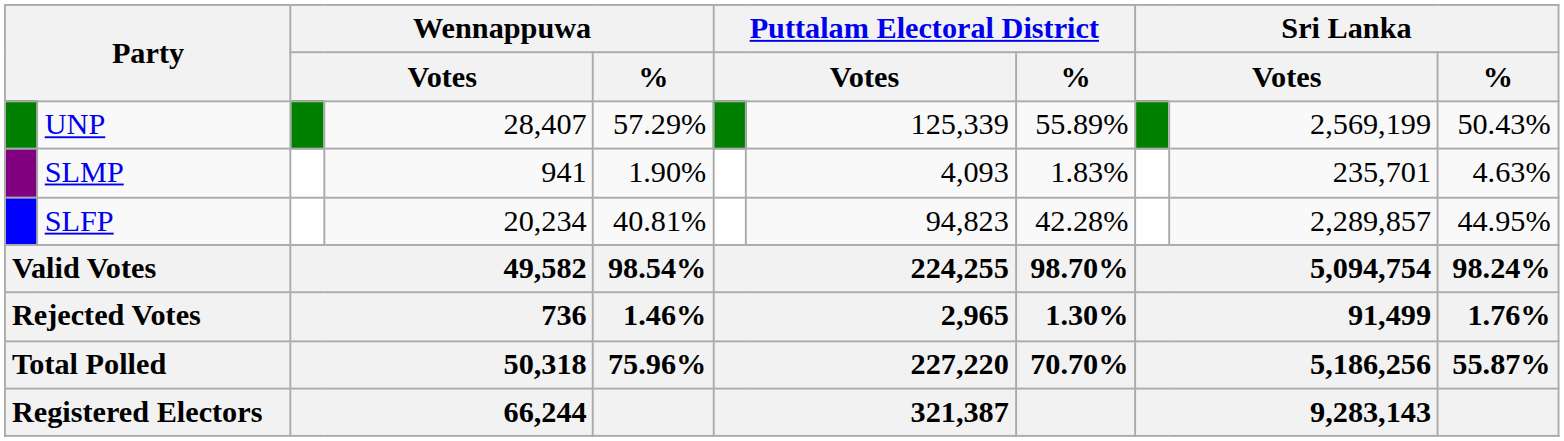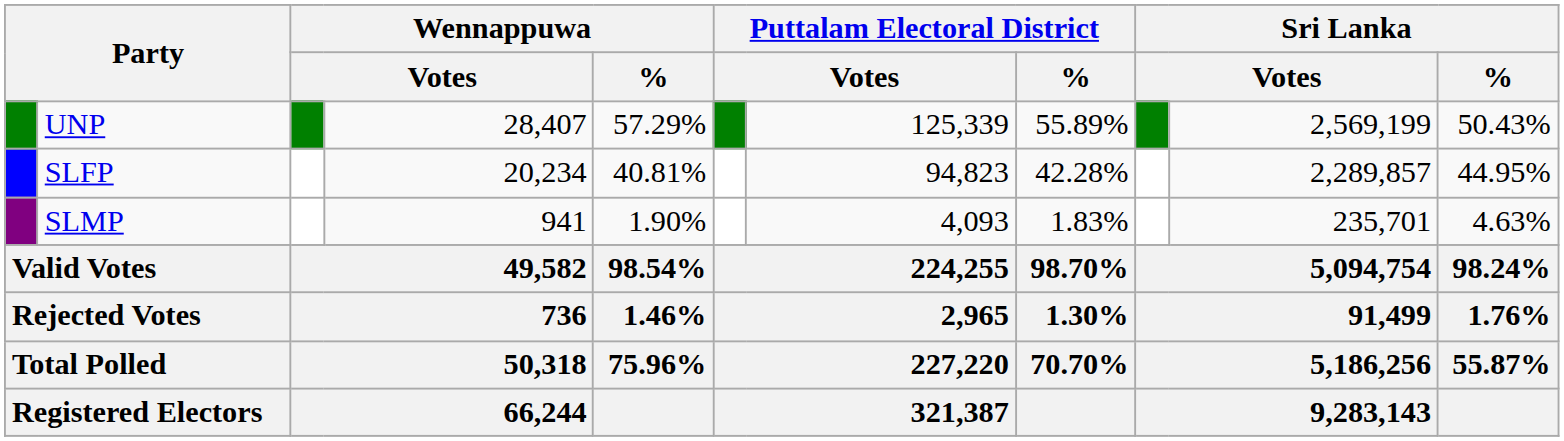 <table class="wikitable">
 <tr>
 <th colspan="2" width="144px"rowspan="2">Party</th>
 <th colspan="3" width="216px">Wennappuwa</th>
 <th colspan="3" width="216px"><a href='#'>Puttalam Electoral District</a></th>
 <th colspan="3" width="216px">Sri Lanka</th>
 </tr>
 <tr>
 <th colspan="2" width="144px">Votes</th>
 <th>%</th>
 <th colspan="2" width="144px">Votes</th>
 <th>%</th>
 <th colspan="2" width="144px">Votes</th>
 <th>%</th>
 </tr>
 <tr>
 <td style="background-color:green;" width="10px"></td>
 <td style="text-align:left;"><a href='#'>UNP</a></td>
 <td style="background-color:green;" width="10px"></td>
 <td style="text-align:right;">28,407</td>
 <td style="text-align:right;">57.29%</td>
 <td style="background-color:green;" width="10px"></td>
 <td style="text-align:right;">125,339</td>
 <td style="text-align:right;">55.89%</td>
 <td style="background-color:green;" width="10px"></td>
 <td style="text-align:right;">2,569,199</td>
 <td style="text-align:right;">50.43%</td>
 </tr>
 <tr>
+<td style="background-color:blue;" width="10px"></td>
+<td style="text-align:left;"><a href='#'>SLFP</a></td>
+<td style="background-color:white;" width="10px"></td>
+<td style="text-align:right;">20,234</td>
+<td style="text-align:right;">40.81%</td>
+<td style="background-color:white;" width="10px"></td>
+<td style="text-align:right;">94,823</td>
+<td style="text-align:right;">42.28%</td>
+<td style="background-color:white;" width="10px"></td>
+<td style="text-align:right;">2,289,857</td>
+<td style="text-align:right;">44.95%</td>
+</tr>
+<tr>
 <td style="background-color:purple;" width="10px"></td>
 <td style="text-align:left;"><a href='#'>SLMP</a></td>
 <td style="background-color:white;" width="10px"></td>
 <td style="text-align:right;">941</td>
 <td style="text-align:right;">1.90%</td>
 <td style="background-color:white;" width="10px"></td>
 <td style="text-align:right;">4,093</td>
 <td style="text-align:right;">1.83%</td>
 <td style="background-color:white;" width="10px"></td>
 <td style="text-align:right;">235,701</td>
 <td style="text-align:right;">4.63%</td>
-</tr>
-<tr>
-<td style="background-color:blue;" width="10px"></td>
-<td style="text-align:left;"><a href='#'>SLFP</a></td>
-<td style="background-color:white;" width="10px"></td>
-<td style="text-align:right;">20,234</td>
-<td style="text-align:right;">40.81%</td>
-<td style="background-color:white;" width="10px"></td>
-<td style="text-align:right;">94,823</td>
-<td style="text-align:right;">42.28%</td>
-<td style="background-color:white;" width="10px"></td>
-<td style="text-align:right;">2,289,857</td>
-<td style="text-align:right;">44.95%</td>
 </tr>
 <tr>
 <th colspan="2" width="144px"style="text-align:left;">Valid Votes</th>
 <th style="text-align:right;"colspan="2" width="144px">49,582</th>
 <th style="text-align:right;">98.54%</th>
 <th style="text-align:right;"colspan="2" width="144px">224,255</th>
 <th style="text-align:right;">98.70%</th>
 <th style="text-align:right;"colspan="2" width="144px">5,094,754</th>
 <th style="text-align:right;">98.24%</th>
 </tr>
 <tr>
 <th colspan="2" width="144px"style="text-align:left;">Rejected Votes</th>
 <th style="text-align:right;"colspan="2" width="144px">736</th>
 <th style="text-align:right;">1.46%</th>
 <th style="text-align:right;"colspan="2" width="144px">2,965</th>
 <th style="text-align:right;">1.30%</th>
 <th style="text-align:right;"colspan="2" width="144px">91,499</th>
 <th style="text-align:right;">1.76%</th>
 </tr>
 <tr>
 <th colspan="2" width="144px"style="text-align:left;">Total Polled</th>
 <th style="text-align:right;"colspan="2" width="144px">50,318</th>
 <th style="text-align:right;">75.96%</th>
 <th style="text-align:right;"colspan="2" width="144px">227,220</th>
 <th style="text-align:right;">70.70%</th>
 <th style="text-align:right;"colspan="2" width="144px">5,186,256</th>
 <th style="text-align:right;">55.87%</th>
 </tr>
 <tr>
 <th colspan="2" width="144px"style="text-align:left;">Registered Electors</th>
 <th style="text-align:right;"colspan="2" width="144px">66,244</th>
 <th></th>
 <th style="text-align:right;"colspan="2" width="144px">321,387</th>
 <th></th>
 <th style="text-align:right;"colspan="2" width="144px">9,283,143</th>
 <th></th>
 </tr>
 </table>
